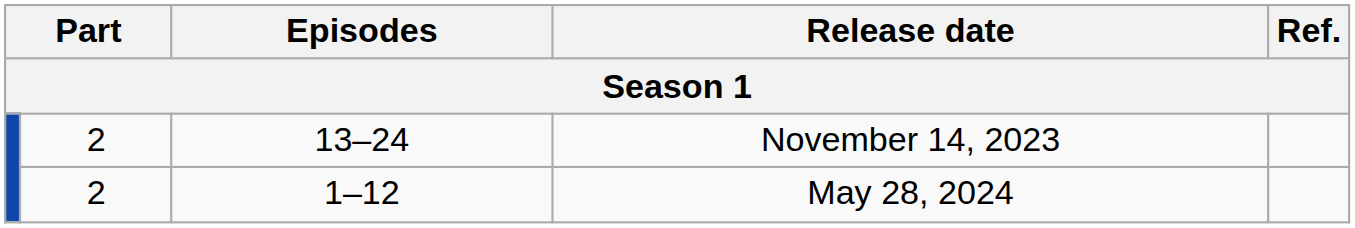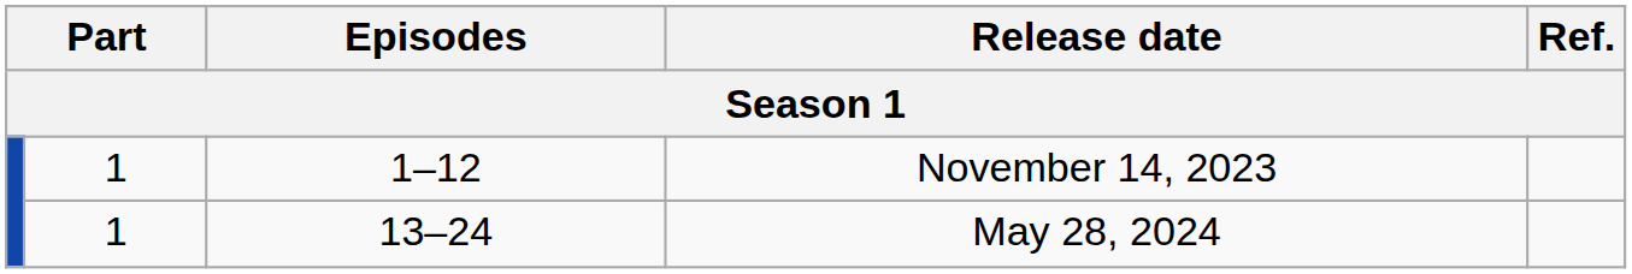 <table class="wikitable" style="text-align: center; width: 50%;">
 <tr>
 <th colspan="2">Part</th>
 <th>Episodes</th>
 <th scope="column">Release date</th>
 <th width="5%">Ref.</th>
 </tr>
 <tr>
 <th colspan="7">Season 1</th>
 </tr>
 <tr>
 <td rowspan="2" width="1%" style="background: #1046A9;"></td>
-<td>2</td>
-<td>13–24</td>
+<td>1</td>
+<td>1–12</td>
 <td>November 14, 2023</td>
 <td></td>
 </tr>
 <tr>
-<td>2</td>
-<td>1–12</td>
+<td>1</td>
+<td>13–24</td>
 <td>May 28, 2024</td>
 <td></td>
 </tr>
 </table>
